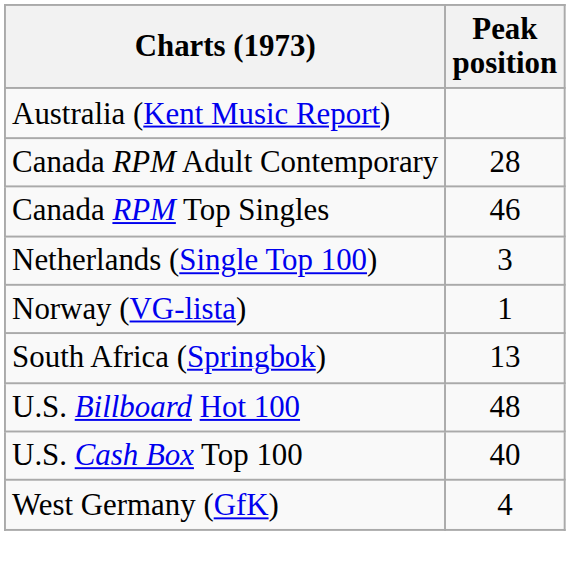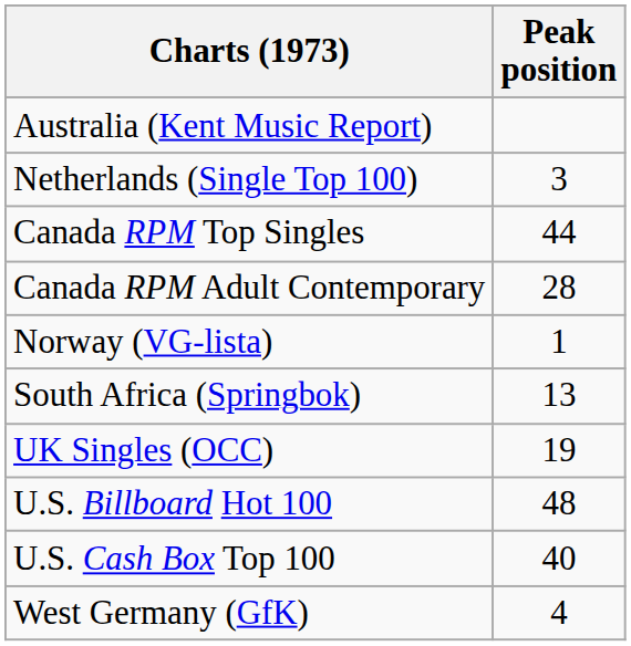 <table class="wikitable sortable">
 <tr>
 <th>Charts (1973)</th>
 <th>Peak<br>position</th>
 </tr>
 <tr>
 <td align="left">Australia (<a href='#'>Kent Music Report</a>)</td>
 <td></td>
 </tr>
 <tr>
-<td>Canada <em>RPM</em> Adult Contemporary</td>
-<td style="text-align:center;">28</td>
+<td>Netherlands (<a href='#'>Single Top 100</a>)</td>
+<td align="center">3</td>
 </tr>
 <tr>
 <td>Canada <em><a href='#'>RPM</a></em> Top Singles</td>
-<td style="text-align:center;">46</td>
+<td style="text-align:center;">44</td>
 </tr>
 <tr>
-<td>Netherlands (<a href='#'>Single Top 100</a>)</td>
-<td align="center">3</td>
+<td>Canada <em>RPM</em> Adult Contemporary</td>
+<td style="text-align:center;">28</td>
 </tr>
 <tr>
 <td>Norway (<a href='#'>VG-lista</a>)</td>
 <td align="center">1</td>
 </tr>
 <tr>
 <td>South Africa (<a href='#'>Springbok</a>)</td>
 <td align="center">13</td>
+</tr>
+<tr>
+<td><a href='#'>UK Singles</a> (<a href='#'>OCC</a>)</td>
+<td style="text-align:center;">19</td>
 </tr>
 <tr>
 <td>U.S. <em><a href='#'>Billboard</a></em> <a href='#'>Hot 100</a></td>
 <td style="text-align:center;">48</td>
 </tr>
 <tr>
 <td>U.S. <a href='#'><em>Cash Box</em></a> Top 100</td>
 <td align="center">40</td>
 </tr>
 <tr>
 <td>West Germany (<a href='#'>GfK</a>)</td>
 <td align="center">4</td>
 </tr>
 </table>
